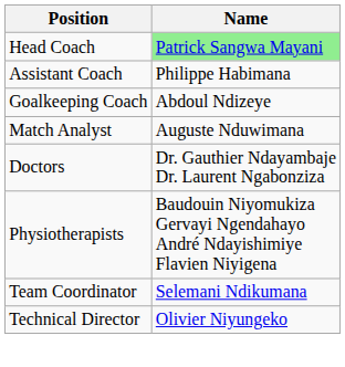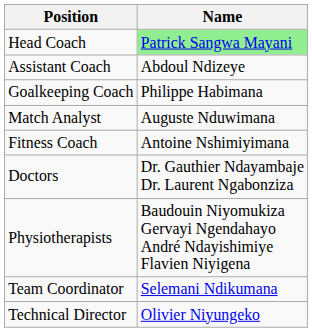 <table class="wikitable">
 <tr>
 <th>Position</th>
 <th>Name</th>
 </tr>
 <tr>
 <td>Head Coach</td>
 <td style="background: lightgreen;"> <a href='#'>Patrick Sangwa Mayani</a></td>
 </tr>
 <tr>
 <td>Assistant Coach</td>
-<td> Philippe Habimana</td>
+<td> Abdoul Ndizeye</td>
 </tr>
 <tr>
 <td>Goalkeeping Coach</td>
-<td> Abdoul Ndizeye</td>
+<td> Philippe Habimana</td>
 </tr>
 <tr>
 <td>Match Analyst</td>
 <td> Auguste Nduwimana</td>
+</tr>
+<tr>
+<td>Fitness Coach</td>
+<td> Antoine Nshimiyimana</td>
 </tr>
 <tr>
 <td>Doctors</td>
 <td> Dr. Gauthier Ndayambaje<br> Dr. Laurent Ngabonziza</td>
 </tr>
 <tr>
 <td>Physiotherapists</td>
 <td> Baudouin Niyomukiza<br> Gervayi Ngendahayo<br> André Ndayishimiye<br> Flavien Niyigena</td>
 </tr>
 <tr>
 <td>Team Coordinator</td>
 <td> <a href='#'>Selemani Ndikumana</a></td>
 </tr>
 <tr>
 <td>Technical Director</td>
 <td> <a href='#'>Olivier Niyungeko</a></td>
 </tr>
 </table>
